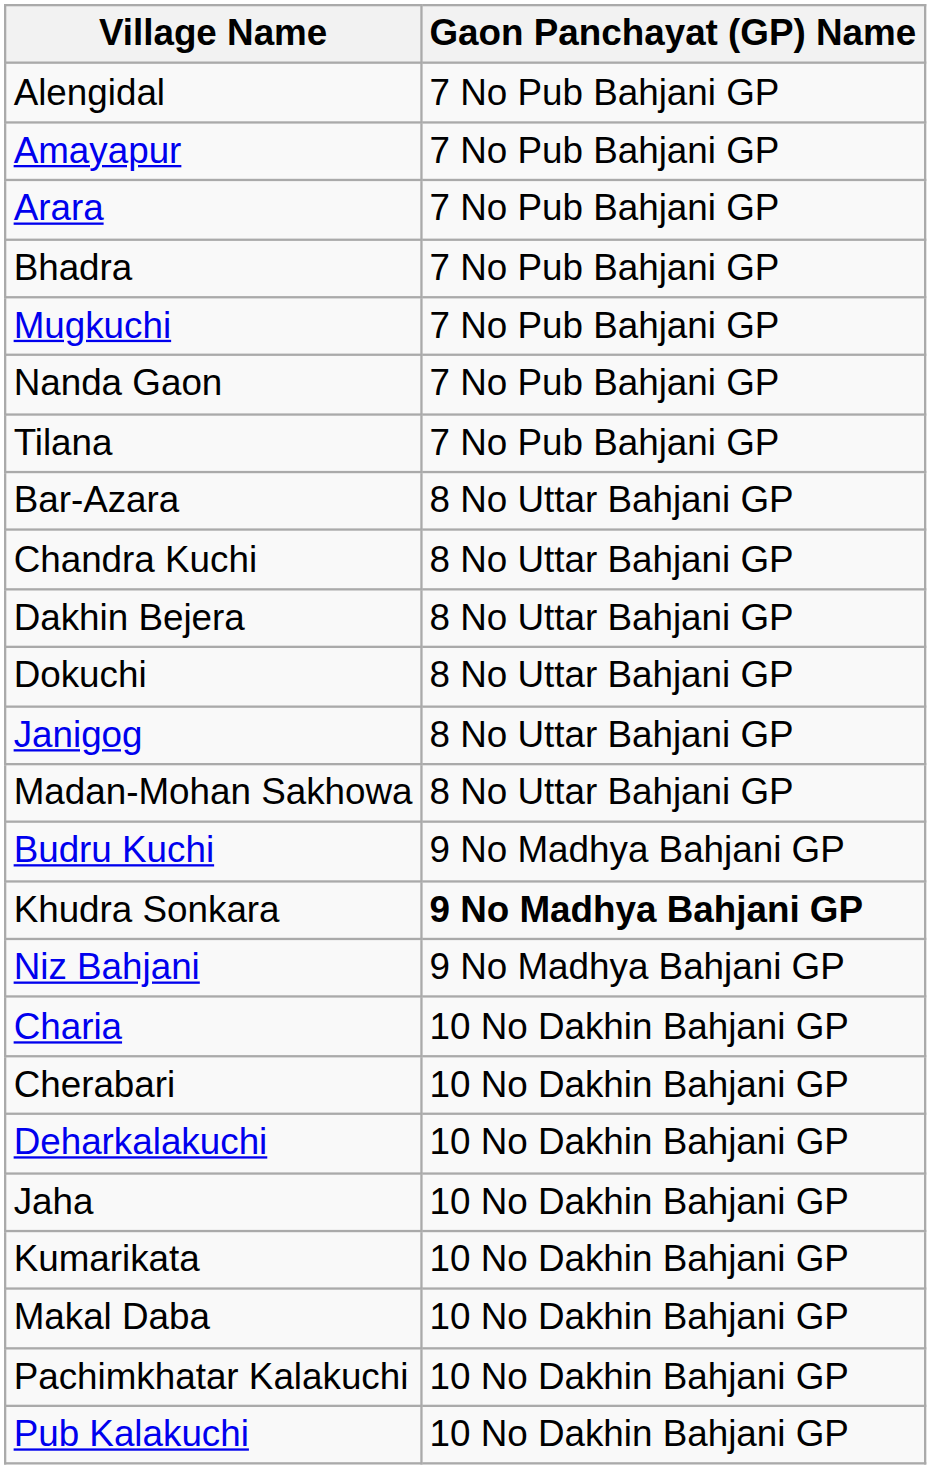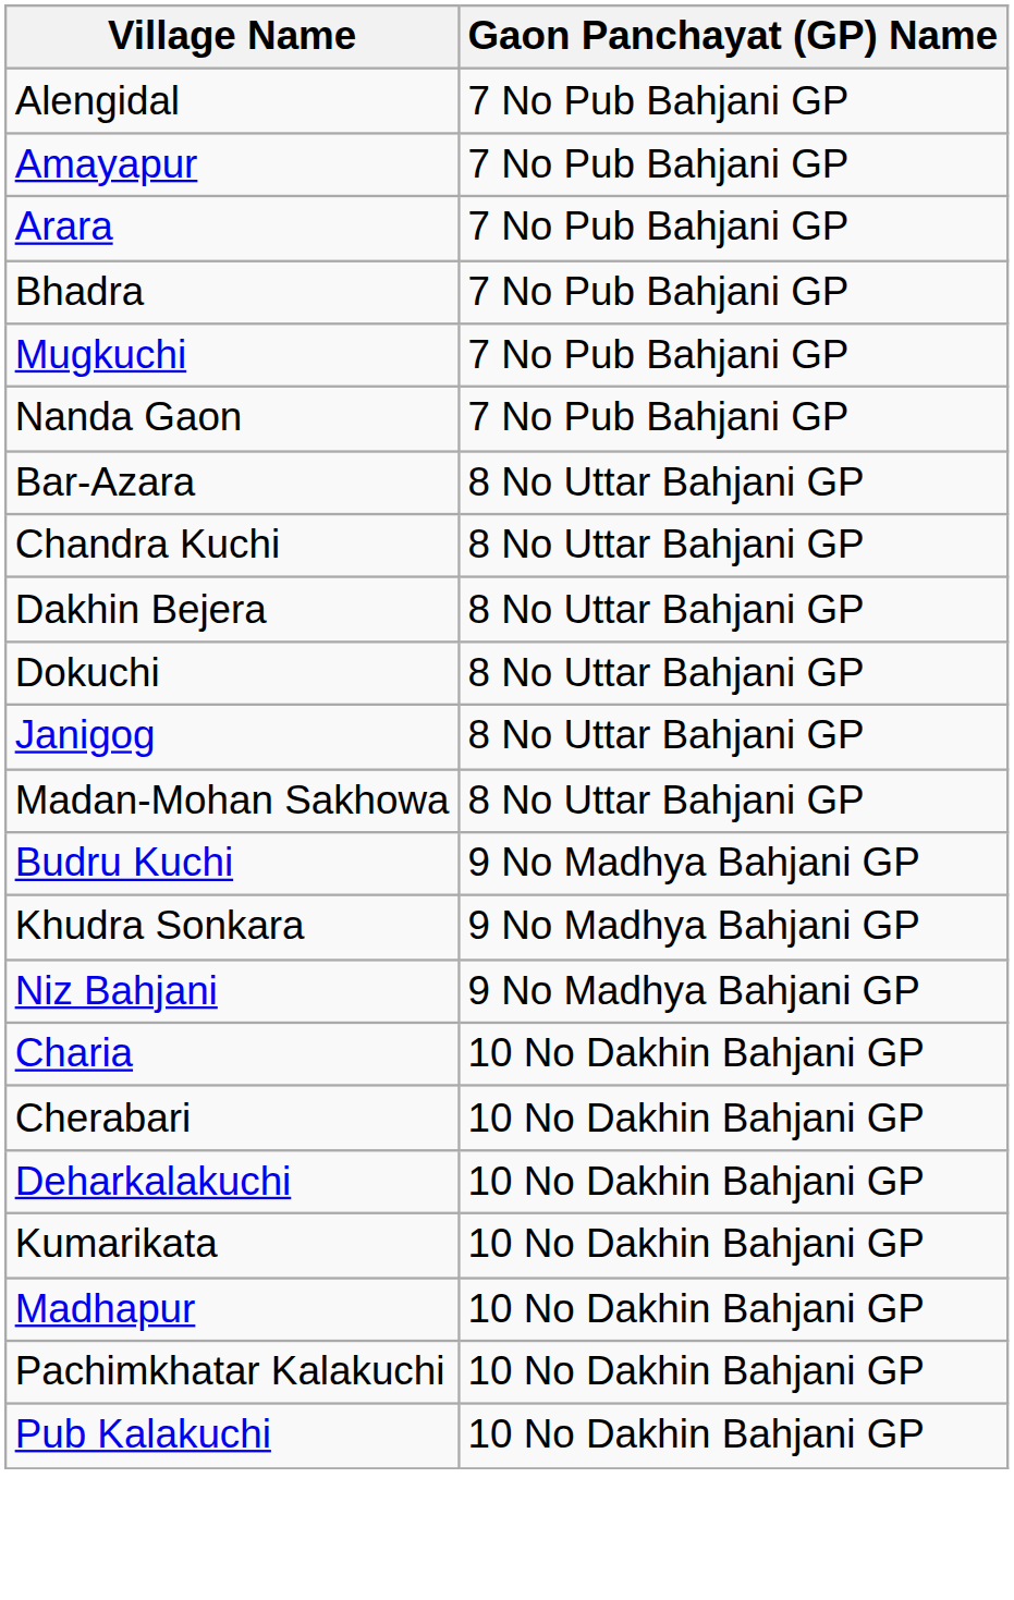 <table class="wikitable">
 <tr>
 <th scope="col">Village Name</th>
 <th scope="col">Gaon Panchayat (GP) Name</th>
 </tr>
 <tr>
 <td>Alengidal</td>
 <td>7 No Pub  Bahjani GP</td>
 </tr>
 <tr>
 <td><a href='#'>Amayapur</a></td>
 <td>7  No Pub Bahjani GP</td>
 </tr>
 <tr>
 <td><a href='#'>Arara</a></td>
 <td>7  No Pub Bahjani GP</td>
 </tr>
 <tr>
 <td>Bhadra</td>
 <td>7  No Pub Bahjani GP</td>
 </tr>
 <tr>
 <td><a href='#'>Mugkuchi</a></td>
 <td>7  No Pub Bahjani GP</td>
 </tr>
 <tr>
 <td>Nanda Gaon</td>
-<td>7  No Pub Bahjani GP</td>
-</tr>
-<tr>
-<td>Tilana</td>
 <td>7  No Pub Bahjani GP</td>
 </tr>
 <tr>
 <td>Bar-Azara</td>
 <td>8  No Uttar Bahjani GP</td>
 </tr>
 <tr>
 <td>Chandra Kuchi</td>
 <td>8  No Uttar Bahjani GP</td>
 </tr>
 <tr>
 <td>Dakhin Bejera</td>
 <td>8  No Uttar Bahjani GP</td>
 </tr>
 <tr>
 <td>Dokuchi</td>
 <td>8  No Uttar Bahjani GP</td>
 </tr>
 <tr>
 <td><a href='#'>Janigog</a></td>
 <td>8  No Uttar Bahjani GP</td>
 </tr>
 <tr>
 <td>Madan-Mohan Sakhowa</td>
 <td>8  No Uttar Bahjani GP</td>
 </tr>
 <tr>
 <td><a href='#'>Budru Kuchi</a></td>
 <td>9  No Madhya Bahjani GP</td>
 </tr>
 <tr>
 <td>Khudra Sonkara</td>
-<td><strong>9  No Madhya Bahjani GP</strong></td>
+<td>9  No Madhya Bahjani GP</td>
 </tr>
 <tr>
 <td><a href='#'>Niz Bahjani</a></td>
 <td>9  No Madhya Bahjani GP</td>
 </tr>
 <tr>
 <td><a href='#'>Charia</a></td>
 <td>10  No Dakhin Bahjani GP</td>
 </tr>
 <tr>
 <td>Cherabari</td>
 <td>10  No Dakhin Bahjani GP</td>
 </tr>
 <tr>
 <td><a href='#'>Deharkalakuchi</a></td>
 <td>10  No Dakhin Bahjani GP</td>
 </tr>
 <tr>
-<td>Jaha</td>
-<td>10  No Dakhin Bahjani GP</td>
-</tr>
-<tr>
 <td>Kumarikata</td>
 <td>10  No Dakhin Bahjani GP</td>
 </tr>
 <tr>
-<td>Makal Daba</td>
+<td><a href='#'>Madhapur</a></td>
 <td>10  No Dakhin Bahjani GP</td>
 </tr>
 <tr>
 <td>Pachimkhatar Kalakuchi</td>
 <td>10  No Dakhin Bahjani GP</td>
 </tr>
 <tr>
 <td><a href='#'>Pub Kalakuchi</a></td>
 <td>10  No Dakhin Bahjani GP</td>
 </tr>
 </table>
